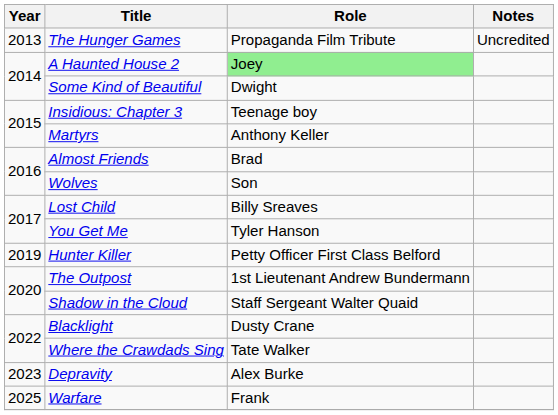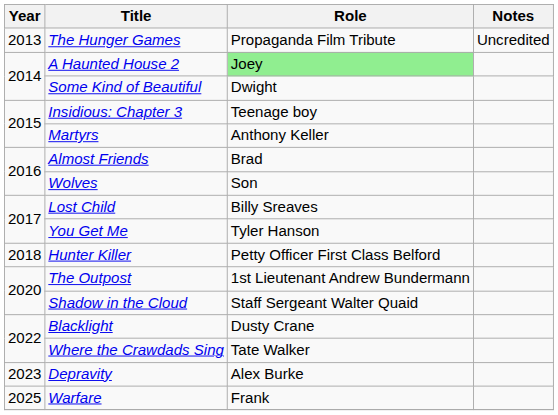 <table class="wikitable sortable">
 <tr>
 <th>Year</th>
 <th>Title</th>
 <th>Role</th>
 <th>Notes</th>
 </tr>
 <tr>
 <td>2013</td>
 <td><em><a href='#'>The Hunger Games</a></em></td>
 <td>Propaganda Film Tribute</td>
 <td>Uncredited</td>
 </tr>
 <tr>
 <td rowspan="2">2014</td>
 <td data-sort-value="Haunted House 2, A"><em><a href='#'>A Haunted House 2</a></em></td>
 <td style="background: lightgreen;">Joey</td>
 <td></td>
 </tr>
 <tr>
 <td><em><a href='#'>Some Kind of Beautiful</a></em></td>
 <td>Dwight</td>
 <td></td>
 </tr>
 <tr>
 <td rowspan="2">2015</td>
 <td><em><a href='#'>Insidious: Chapter 3</a></em></td>
 <td>Teenage boy</td>
 <td></td>
 </tr>
 <tr>
 <td><em><a href='#'>Martyrs</a></em></td>
 <td>Anthony Keller</td>
 <td></td>
 </tr>
 <tr>
 <td rowspan="2">2016</td>
 <td><em><a href='#'>Almost Friends</a></em></td>
 <td>Brad</td>
 <td></td>
 </tr>
 <tr>
 <td><em><a href='#'>Wolves</a></em></td>
 <td>Son</td>
 <td></td>
 </tr>
 <tr>
 <td rowspan="2">2017</td>
 <td><em><a href='#'>Lost Child</a></em></td>
 <td>Billy Sreaves</td>
 <td></td>
 </tr>
 <tr>
 <td><em><a href='#'>You Get Me</a></em></td>
 <td>Tyler Hanson</td>
 <td></td>
 </tr>
 <tr>
-<td>2019</td>
+<td>2018</td>
 <td><em><a href='#'>Hunter Killer</a></em></td>
 <td>Petty Officer First Class Belford</td>
 <td></td>
 </tr>
 <tr>
 <td rowspan="2">2020</td>
 <td data-sort-value="Outpost, The"><em><a href='#'>The Outpost</a></em></td>
 <td>1st Lieutenant Andrew Bundermann</td>
 <td></td>
 </tr>
 <tr>
 <td><em><a href='#'>Shadow in the Cloud</a></em></td>
 <td>Staff Sergeant Walter Quaid</td>
 <td></td>
 </tr>
 <tr>
 <td rowspan="2">2022</td>
 <td><em><a href='#'>Blacklight</a></em></td>
 <td>Dusty Crane</td>
 <td></td>
 </tr>
 <tr>
 <td><em><a href='#'>Where the Crawdads Sing</a></em></td>
 <td>Tate Walker</td>
 <td></td>
 </tr>
 <tr>
 <td>2023</td>
 <td><em><a href='#'>Depravity</a></em></td>
 <td>Alex Burke</td>
 <td></td>
 </tr>
 <tr>
 <td>2025</td>
 <td><em><a href='#'>Warfare</a></em></td>
 <td>Frank</td>
 <td></td>
 </tr>
 <tr>
 </tr>
 </table>
